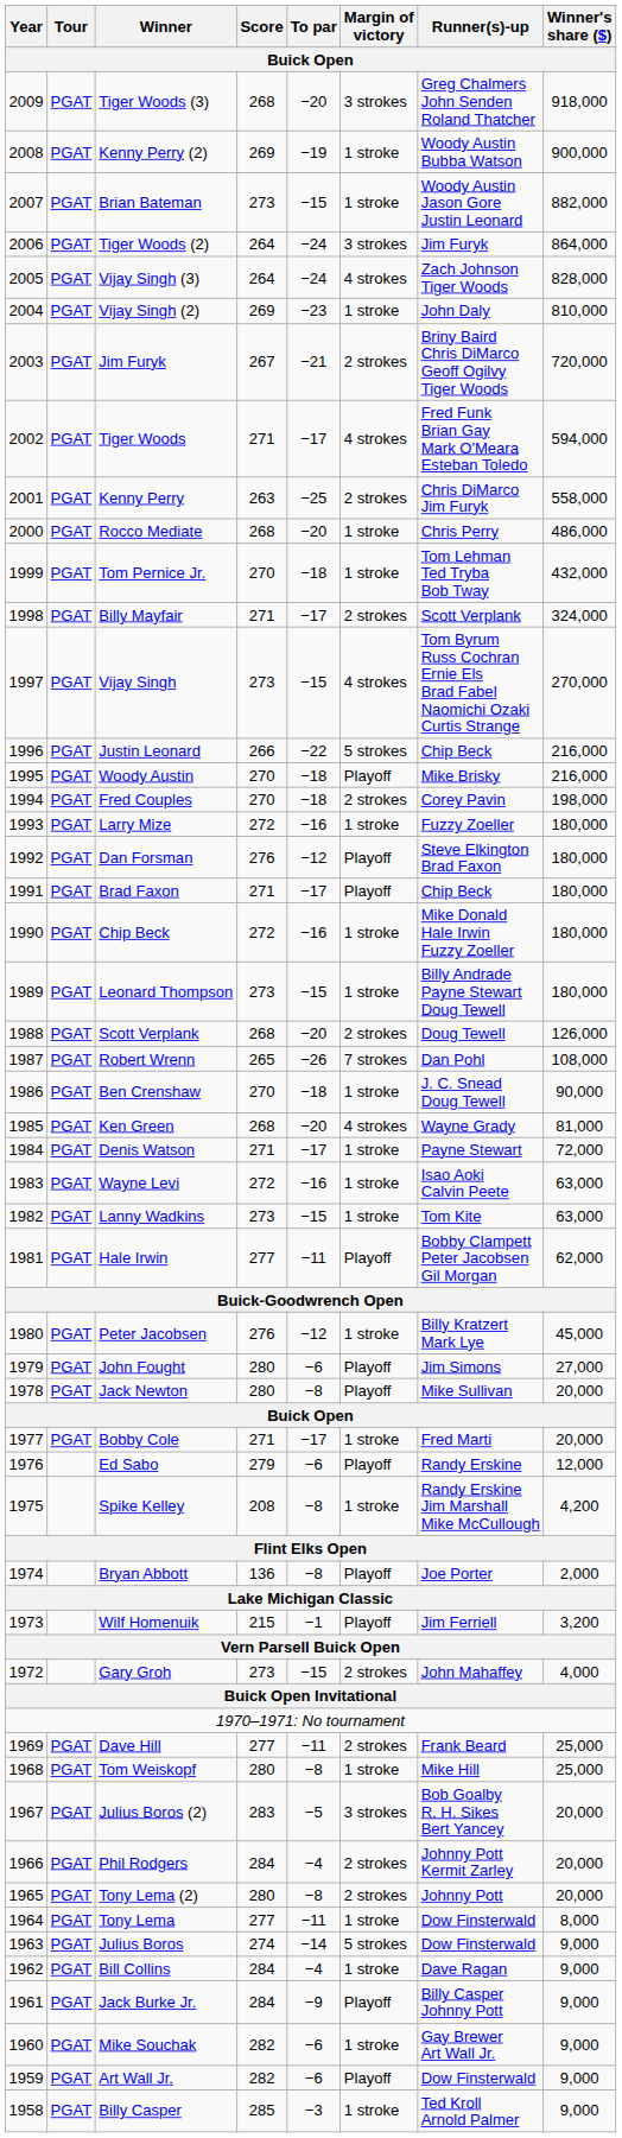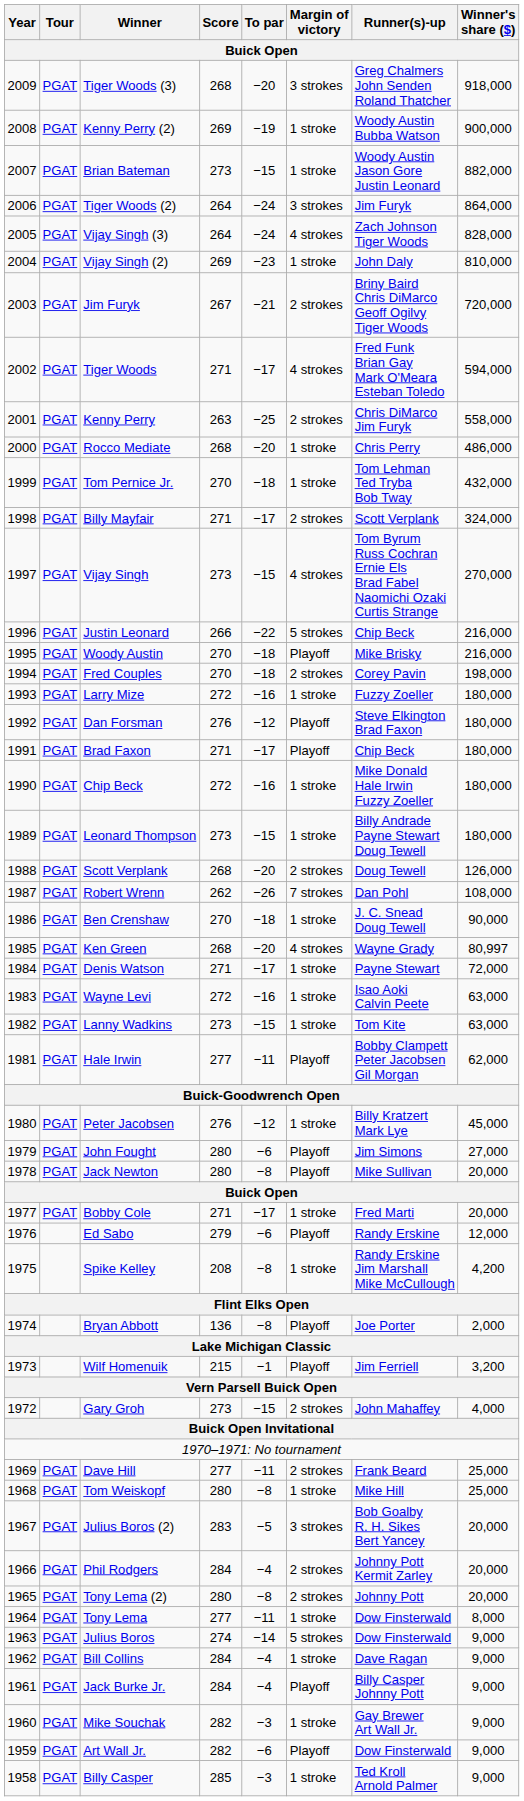 <table class=wikitable style="font-size:95%">
 <tr>
 <th>Year</th>
 <th>Tour</th>
 <th>Winner</th>
 <th>Score</th>
 <th>To par</th>
 <th>Margin of<br>victory</th>
 <th>Runner(s)-up</th>
 <th>Winner's<br>share (<a href='#'>$</a>)</th>
 </tr>
 <tr>
 <th colspan=8>Buick Open</th>
 </tr>
 <tr>
 <td>2009</td>
 <td><a href='#'>PGAT</a></td>
 <td> <a href='#'>Tiger Woods</a> (3)</td>
 <td align=center>268</td>
 <td align=center>−20</td>
 <td>3 strokes</td>
 <td> <a href='#'>Greg Chalmers</a><br> <a href='#'>John Senden</a><br> <a href='#'>Roland Thatcher</a></td>
 <td align=center>918,000</td>
 </tr>
 <tr>
 <td>2008</td>
 <td><a href='#'>PGAT</a></td>
 <td> <a href='#'>Kenny Perry</a> (2)</td>
 <td align=center>269</td>
 <td align=center>−19</td>
 <td>1 stroke</td>
 <td> <a href='#'>Woody Austin</a><br> <a href='#'>Bubba Watson</a></td>
 <td align=center>900,000</td>
 </tr>
 <tr>
 <td>2007</td>
 <td><a href='#'>PGAT</a></td>
 <td> <a href='#'>Brian Bateman</a></td>
 <td align=center>273</td>
 <td align=center>−15</td>
 <td>1 stroke</td>
 <td> <a href='#'>Woody Austin</a><br> <a href='#'>Jason Gore</a><br> <a href='#'>Justin Leonard</a></td>
 <td align=center>882,000</td>
 </tr>
 <tr>
 <td>2006</td>
 <td><a href='#'>PGAT</a></td>
 <td> <a href='#'>Tiger Woods</a> (2)</td>
 <td align=center>264</td>
 <td align=center>−24</td>
 <td>3 strokes</td>
 <td> <a href='#'>Jim Furyk</a></td>
 <td align=center>864,000</td>
 </tr>
 <tr>
 <td>2005</td>
 <td><a href='#'>PGAT</a></td>
 <td> <a href='#'>Vijay Singh</a> (3)</td>
 <td align=center>264</td>
 <td align=center>−24</td>
 <td>4 strokes</td>
 <td> <a href='#'>Zach Johnson</a><br> <a href='#'>Tiger Woods</a></td>
 <td align=center>828,000</td>
 </tr>
 <tr>
 <td>2004</td>
 <td><a href='#'>PGAT</a></td>
 <td> <a href='#'>Vijay Singh</a> (2)</td>
 <td align=center>269</td>
 <td align=center>−23</td>
 <td>1 stroke</td>
 <td> <a href='#'>John Daly</a></td>
 <td align=center>810,000</td>
 </tr>
 <tr>
 <td>2003</td>
 <td><a href='#'>PGAT</a></td>
 <td> <a href='#'>Jim Furyk</a></td>
 <td align=center>267</td>
 <td align=center>−21</td>
 <td>2 strokes</td>
 <td> <a href='#'>Briny Baird</a><br> <a href='#'>Chris DiMarco</a><br> <a href='#'>Geoff Ogilvy</a><br> <a href='#'>Tiger Woods</a></td>
 <td align=center>720,000</td>
 </tr>
 <tr>
 <td>2002</td>
 <td><a href='#'>PGAT</a></td>
 <td> <a href='#'>Tiger Woods</a></td>
 <td align=center>271</td>
 <td align=center>−17</td>
 <td>4 strokes</td>
 <td> <a href='#'>Fred Funk</a><br> <a href='#'>Brian Gay</a><br> <a href='#'>Mark O'Meara</a><br> <a href='#'>Esteban Toledo</a></td>
 <td align=center>594,000</td>
 </tr>
 <tr>
 <td>2001</td>
 <td><a href='#'>PGAT</a></td>
 <td> <a href='#'>Kenny Perry</a></td>
 <td align=center>263</td>
 <td align=center>−25</td>
 <td>2 strokes</td>
 <td> <a href='#'>Chris DiMarco</a><br> <a href='#'>Jim Furyk</a></td>
 <td align=center>558,000</td>
 </tr>
 <tr>
 <td>2000</td>
 <td><a href='#'>PGAT</a></td>
 <td> <a href='#'>Rocco Mediate</a></td>
 <td align=center>268</td>
 <td align=center>−20</td>
 <td>1 stroke</td>
 <td> <a href='#'>Chris Perry</a></td>
 <td align=center>486,000</td>
 </tr>
 <tr>
 <td>1999</td>
 <td><a href='#'>PGAT</a></td>
 <td> <a href='#'>Tom Pernice Jr.</a></td>
 <td align=center>270</td>
 <td align=center>−18</td>
 <td>1 stroke</td>
 <td> <a href='#'>Tom Lehman</a><br> <a href='#'>Ted Tryba</a><br> <a href='#'>Bob Tway</a></td>
 <td align=center>432,000</td>
 </tr>
 <tr>
 <td>1998</td>
 <td><a href='#'>PGAT</a></td>
 <td> <a href='#'>Billy Mayfair</a></td>
 <td align=center>271</td>
 <td align=center>−17</td>
 <td>2 strokes</td>
 <td> <a href='#'>Scott Verplank</a></td>
 <td align=center>324,000</td>
 </tr>
 <tr>
 <td>1997</td>
 <td><a href='#'>PGAT</a></td>
 <td> <a href='#'>Vijay Singh</a></td>
 <td align=center>273</td>
 <td align=center>−15</td>
 <td>4 strokes</td>
 <td> <a href='#'>Tom Byrum</a><br> <a href='#'>Russ Cochran</a><br> <a href='#'>Ernie Els</a><br> <a href='#'>Brad Fabel</a><br> <a href='#'>Naomichi Ozaki</a><br> <a href='#'>Curtis Strange</a></td>
 <td align=center>270,000</td>
 </tr>
 <tr>
 <td>1996</td>
 <td><a href='#'>PGAT</a></td>
 <td> <a href='#'>Justin Leonard</a></td>
 <td align=center>266</td>
 <td align=center>−22</td>
 <td>5 strokes</td>
 <td> <a href='#'>Chip Beck</a></td>
 <td align=center>216,000</td>
 </tr>
 <tr>
 <td>1995</td>
 <td><a href='#'>PGAT</a></td>
 <td> <a href='#'>Woody Austin</a></td>
 <td align=center>270</td>
 <td align=center>−18</td>
 <td>Playoff</td>
 <td> <a href='#'>Mike Brisky</a></td>
 <td align=center>216,000</td>
 </tr>
 <tr>
 <td>1994</td>
 <td><a href='#'>PGAT</a></td>
 <td> <a href='#'>Fred Couples</a></td>
 <td align=center>270</td>
 <td align=center>−18</td>
 <td>2 strokes</td>
 <td> <a href='#'>Corey Pavin</a></td>
 <td align=center>198,000</td>
 </tr>
 <tr>
 <td>1993</td>
 <td><a href='#'>PGAT</a></td>
 <td> <a href='#'>Larry Mize</a></td>
 <td align=center>272</td>
 <td align=center>−16</td>
 <td>1 stroke</td>
 <td> <a href='#'>Fuzzy Zoeller</a></td>
 <td align=center>180,000</td>
 </tr>
 <tr>
 <td>1992</td>
 <td><a href='#'>PGAT</a></td>
 <td> <a href='#'>Dan Forsman</a></td>
 <td align=center>276</td>
 <td align=center>−12</td>
 <td>Playoff</td>
 <td> <a href='#'>Steve Elkington</a><br> <a href='#'>Brad Faxon</a></td>
 <td align=center>180,000</td>
 </tr>
 <tr>
 <td>1991</td>
 <td><a href='#'>PGAT</a></td>
 <td> <a href='#'>Brad Faxon</a></td>
 <td align=center>271</td>
 <td align=center>−17</td>
 <td>Playoff</td>
 <td> <a href='#'>Chip Beck</a></td>
 <td align=center>180,000</td>
 </tr>
 <tr>
 <td>1990</td>
 <td><a href='#'>PGAT</a></td>
 <td> <a href='#'>Chip Beck</a></td>
 <td align=center>272</td>
 <td align=center>−16</td>
 <td>1 stroke</td>
 <td> <a href='#'>Mike Donald</a><br> <a href='#'>Hale Irwin</a><br> <a href='#'>Fuzzy Zoeller</a></td>
 <td align=center>180,000</td>
 </tr>
 <tr>
 <td>1989</td>
 <td><a href='#'>PGAT</a></td>
 <td> <a href='#'>Leonard Thompson</a></td>
 <td align=center>273</td>
 <td align=center>−15</td>
 <td>1 stroke</td>
 <td> <a href='#'>Billy Andrade</a><br> <a href='#'>Payne Stewart</a><br> <a href='#'>Doug Tewell</a></td>
 <td align=center>180,000</td>
 </tr>
 <tr>
 <td>1988</td>
 <td><a href='#'>PGAT</a></td>
 <td> <a href='#'>Scott Verplank</a></td>
 <td align=center>268</td>
 <td align=center>−20</td>
 <td>2 strokes</td>
 <td> <a href='#'>Doug Tewell</a></td>
 <td align=center>126,000</td>
 </tr>
 <tr>
 <td>1987</td>
 <td><a href='#'>PGAT</a></td>
 <td> <a href='#'>Robert Wrenn</a></td>
-<td align=center>265</td>
+<td align=center>262</td>
 <td align=center>−26</td>
 <td>7 strokes</td>
 <td> <a href='#'>Dan Pohl</a></td>
 <td align=center>108,000</td>
 </tr>
 <tr>
 <td>1986</td>
 <td><a href='#'>PGAT</a></td>
 <td> <a href='#'>Ben Crenshaw</a></td>
 <td align=center>270</td>
 <td align=center>−18</td>
 <td>1 stroke</td>
 <td> <a href='#'>J. C. Snead</a><br> <a href='#'>Doug Tewell</a></td>
 <td align=center>90,000</td>
 </tr>
 <tr>
 <td>1985</td>
 <td><a href='#'>PGAT</a></td>
 <td> <a href='#'>Ken Green</a></td>
 <td align=center>268</td>
 <td align=center>−20</td>
 <td>4 strokes</td>
 <td> <a href='#'>Wayne Grady</a></td>
-<td align=center>81,000</td>
+<td align=center>80,997</td>
 </tr>
 <tr>
 <td>1984</td>
 <td><a href='#'>PGAT</a></td>
 <td> <a href='#'>Denis Watson</a></td>
 <td align=center>271</td>
 <td align=center>−17</td>
 <td>1 stroke</td>
 <td> <a href='#'>Payne Stewart</a></td>
 <td align=center>72,000</td>
 </tr>
 <tr>
 <td>1983</td>
 <td><a href='#'>PGAT</a></td>
 <td> <a href='#'>Wayne Levi</a></td>
 <td align=center>272</td>
 <td align=center>−16</td>
 <td>1 stroke</td>
 <td> <a href='#'>Isao Aoki</a><br> <a href='#'>Calvin Peete</a></td>
 <td align=center>63,000</td>
 </tr>
 <tr>
 <td>1982</td>
 <td><a href='#'>PGAT</a></td>
 <td> <a href='#'>Lanny Wadkins</a></td>
 <td align=center>273</td>
 <td align=center>−15</td>
 <td>1 stroke</td>
 <td> <a href='#'>Tom Kite</a></td>
 <td align=center>63,000</td>
 </tr>
 <tr>
 <td>1981</td>
 <td><a href='#'>PGAT</a></td>
 <td> <a href='#'>Hale Irwin</a></td>
 <td align=center>277</td>
 <td align=center>−11</td>
 <td>Playoff</td>
 <td> <a href='#'>Bobby Clampett</a><br> <a href='#'>Peter Jacobsen</a><br> <a href='#'>Gil Morgan</a></td>
 <td align=center>62,000</td>
 </tr>
 <tr>
 <th colspan=8>Buick-Goodwrench Open</th>
 </tr>
 <tr>
 <td>1980</td>
 <td><a href='#'>PGAT</a></td>
 <td> <a href='#'>Peter Jacobsen</a></td>
 <td align=center>276</td>
 <td align=center>−12</td>
 <td>1 stroke</td>
 <td> <a href='#'>Billy Kratzert</a><br> <a href='#'>Mark Lye</a></td>
 <td align=center>45,000</td>
 </tr>
 <tr>
 <td>1979</td>
 <td><a href='#'>PGAT</a></td>
 <td> <a href='#'>John Fought</a></td>
 <td align=center>280</td>
 <td align=center>−6</td>
 <td>Playoff</td>
 <td> <a href='#'>Jim Simons</a></td>
 <td align=center>27,000</td>
 </tr>
 <tr>
 <td>1978</td>
 <td><a href='#'>PGAT</a></td>
 <td> <a href='#'>Jack Newton</a></td>
 <td align=center>280</td>
 <td align=center>−8</td>
 <td>Playoff</td>
 <td> <a href='#'>Mike Sullivan</a></td>
 <td align=center>20,000</td>
 </tr>
 <tr>
 <th colspan=8>Buick Open</th>
 </tr>
 <tr>
 <td>1977</td>
 <td><a href='#'>PGAT</a></td>
 <td> <a href='#'>Bobby Cole</a></td>
 <td align=center>271</td>
 <td align=center>−17</td>
 <td>1 stroke</td>
 <td> <a href='#'>Fred Marti</a></td>
 <td align=center>20,000</td>
 </tr>
 <tr>
 <td>1976</td>
 <td></td>
 <td> <a href='#'>Ed Sabo</a></td>
 <td align=center>279</td>
 <td align=center>−6</td>
 <td>Playoff</td>
 <td> <a href='#'>Randy Erskine</a></td>
 <td align=center>12,000</td>
 </tr>
 <tr>
 <td>1975</td>
 <td></td>
 <td> <a href='#'>Spike Kelley</a></td>
 <td align=center>208</td>
 <td align=center>−8</td>
 <td>1 stroke</td>
 <td> <a href='#'>Randy Erskine</a><br> <a href='#'>Jim Marshall</a><br> <a href='#'>Mike McCullough</a></td>
 <td align=center>4,200</td>
 </tr>
 <tr>
 <th colspan=8>Flint Elks Open</th>
 </tr>
 <tr>
 <td>1974</td>
 <td></td>
 <td> <a href='#'>Bryan Abbott</a></td>
 <td align=center>136</td>
 <td align=center>−8</td>
 <td>Playoff</td>
 <td> <a href='#'>Joe Porter</a></td>
 <td align=center>2,000</td>
 </tr>
 <tr>
 <th colspan=8>Lake Michigan Classic</th>
 </tr>
 <tr>
 <td>1973</td>
 <td></td>
 <td> <a href='#'>Wilf Homenuik</a></td>
 <td align=center>215</td>
 <td align=center>−1</td>
 <td>Playoff</td>
 <td> <a href='#'>Jim Ferriell</a></td>
 <td align=center>3,200</td>
 </tr>
 <tr>
 <th colspan=8>Vern Parsell Buick Open</th>
 </tr>
 <tr>
 <td>1972</td>
 <td></td>
 <td> <a href='#'>Gary Groh</a></td>
 <td align=center>273</td>
 <td align=center>−15</td>
 <td>2 strokes</td>
 <td> <a href='#'>John Mahaffey</a></td>
 <td align=center>4,000</td>
 </tr>
 <tr>
 <th colspan=8>Buick Open Invitational</th>
 </tr>
 <tr>
 <td colspan=8 align=center><em>1970–1971: No tournament</em></td>
 </tr>
 <tr>
 <td>1969</td>
 <td><a href='#'>PGAT</a></td>
 <td> <a href='#'>Dave Hill</a></td>
 <td align=center>277</td>
 <td align=center>−11</td>
 <td>2 strokes</td>
 <td> <a href='#'>Frank Beard</a></td>
 <td align=center>25,000</td>
 </tr>
 <tr>
 <td>1968</td>
 <td><a href='#'>PGAT</a></td>
 <td> <a href='#'>Tom Weiskopf</a></td>
 <td align=center>280</td>
 <td align=center>−8</td>
 <td>1 stroke</td>
 <td> <a href='#'>Mike Hill</a></td>
 <td align=center>25,000</td>
 </tr>
 <tr>
 <td>1967</td>
 <td><a href='#'>PGAT</a></td>
 <td> <a href='#'>Julius Boros</a> (2)</td>
 <td align=center>283</td>
 <td align=center>−5</td>
 <td>3 strokes</td>
 <td> <a href='#'>Bob Goalby</a><br> <a href='#'>R. H. Sikes</a><br> <a href='#'>Bert Yancey</a></td>
 <td align=center>20,000</td>
 </tr>
 <tr>
 <td>1966</td>
 <td><a href='#'>PGAT</a></td>
 <td> <a href='#'>Phil Rodgers</a></td>
 <td align=center>284</td>
 <td align=center>−4</td>
 <td>2 strokes</td>
 <td> <a href='#'>Johnny Pott</a><br> <a href='#'>Kermit Zarley</a></td>
 <td align=center>20,000</td>
 </tr>
 <tr>
 <td>1965</td>
 <td><a href='#'>PGAT</a></td>
 <td> <a href='#'>Tony Lema</a> (2)</td>
 <td align=center>280</td>
 <td align=center>−8</td>
 <td>2 strokes</td>
 <td> <a href='#'>Johnny Pott</a></td>
 <td align=center>20,000</td>
 </tr>
 <tr>
 <td>1964</td>
 <td><a href='#'>PGAT</a></td>
 <td> <a href='#'>Tony Lema</a></td>
 <td align=center>277</td>
 <td align=center>−11</td>
 <td>1 stroke</td>
 <td> <a href='#'>Dow Finsterwald</a></td>
 <td align=center>8,000</td>
 </tr>
 <tr>
 <td>1963</td>
 <td><a href='#'>PGAT</a></td>
 <td> <a href='#'>Julius Boros</a></td>
 <td align=center>274</td>
 <td align=center>−14</td>
 <td>5 strokes</td>
 <td> <a href='#'>Dow Finsterwald</a></td>
 <td align=center>9,000</td>
 </tr>
 <tr>
 <td>1962</td>
 <td><a href='#'>PGAT</a></td>
 <td> <a href='#'>Bill Collins</a></td>
 <td align=center>284</td>
 <td align=center>−4</td>
 <td>1 stroke</td>
 <td> <a href='#'>Dave Ragan</a></td>
 <td align=center>9,000</td>
 </tr>
 <tr>
 <td>1961</td>
 <td><a href='#'>PGAT</a></td>
 <td> <a href='#'>Jack Burke Jr.</a></td>
 <td align=center>284</td>
-<td align=center>−9</td>
+<td align=center>−4</td>
 <td>Playoff</td>
 <td> <a href='#'>Billy Casper</a><br> <a href='#'>Johnny Pott</a></td>
 <td align=center>9,000</td>
 </tr>
 <tr>
 <td>1960</td>
 <td><a href='#'>PGAT</a></td>
 <td> <a href='#'>Mike Souchak</a></td>
 <td align=center>282</td>
-<td align=center>−6</td>
+<td align=center>−3</td>
 <td>1 stroke</td>
 <td> <a href='#'>Gay Brewer</a><br> <a href='#'>Art Wall Jr.</a></td>
 <td align=center>9,000</td>
 </tr>
 <tr>
 <td>1959</td>
 <td><a href='#'>PGAT</a></td>
 <td> <a href='#'>Art Wall Jr.</a></td>
 <td align=center>282</td>
 <td align=center>−6</td>
 <td>Playoff</td>
 <td> <a href='#'>Dow Finsterwald</a></td>
 <td align=center>9,000</td>
 </tr>
 <tr>
 <td>1958</td>
 <td><a href='#'>PGAT</a></td>
 <td> <a href='#'>Billy Casper</a></td>
 <td align=center>285</td>
 <td align=center>−3</td>
 <td>1 stroke</td>
 <td> <a href='#'>Ted Kroll</a><br> <a href='#'>Arnold Palmer</a></td>
 <td align=center>9,000</td>
 </tr>
 </table>
